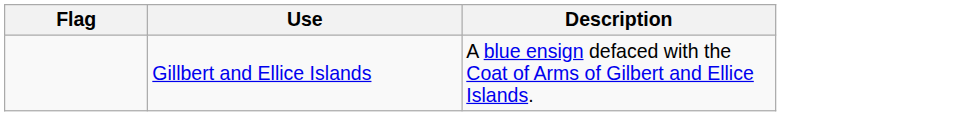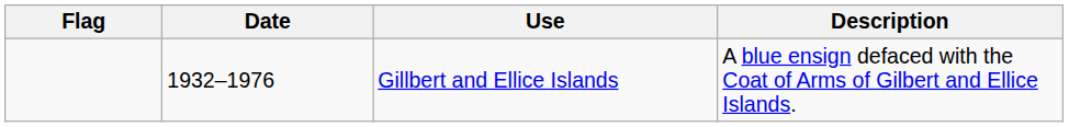 <table class="wikitable">
 <tr style="background:#efefef;">
 <th style="width:110px;">Flag</th>
+<th style="width:150px;">Date</th>
 <th style="width:250px;">Use</th>
 <th style="width:250px;">Description</th>
 </tr>
 <tr>
 <td></td>
+<td>1932–1976</td>
 <td><a href='#'>Gillbert and Ellice Islands</a></td>
 <td>A <a href='#'>blue ensign</a> defaced with the <a href='#'>Coat of Arms of Gilbert and Ellice Islands</a>.</td>
 </tr>
 </table>
